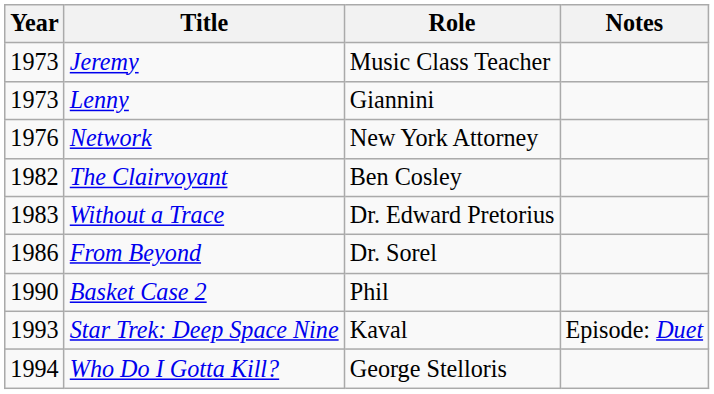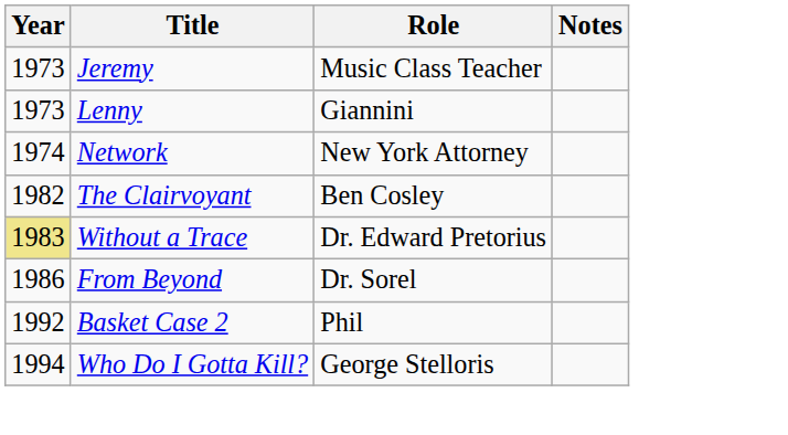 <table class="wikitable">
 <tr>
 <th>Year</th>
 <th>Title</th>
 <th>Role</th>
 <th>Notes</th>
 </tr>
 <tr>
 <td>1973</td>
 <td><em><a href='#'>Jeremy</a></em></td>
 <td>Music Class Teacher</td>
 <td></td>
 </tr>
 <tr>
 <td>1973</td>
 <td><em><a href='#'>Lenny</a></em></td>
 <td>Giannini</td>
 <td></td>
 </tr>
 <tr>
-<td>1976</td>
+<td>1974</td>
 <td><em><a href='#'>Network</a></em></td>
 <td>New York Attorney</td>
 <td></td>
 </tr>
 <tr>
 <td>1982</td>
 <td><em><a href='#'>The Clairvoyant</a></em></td>
 <td>Ben Cosley</td>
 <td></td>
 </tr>
 <tr>
-<td>1983</td>
+<td style="background: khaki;">1983</td>
 <td><em><a href='#'>Without a Trace</a></em></td>
 <td>Dr. Edward Pretorius</td>
 <td></td>
 </tr>
 <tr>
 <td>1986</td>
 <td><em><a href='#'>From Beyond</a></em></td>
 <td>Dr. Sorel</td>
 <td></td>
 </tr>
 <tr>
-<td>1990</td>
+<td>1992</td>
 <td><em><a href='#'>Basket Case 2</a></em></td>
 <td>Phil</td>
 <td></td>
-</tr>
-<tr>
-<td>1993</td>
-<td><em><a href='#'>Star Trek: Deep Space Nine</a></em></td>
-<td>Kaval</td>
-<td>Episode: <em><a href='#'>Duet</a></em></td>
 </tr>
 <tr>
 <td>1994</td>
 <td><em><a href='#'>Who Do I Gotta Kill?</a></em></td>
 <td>George Stelloris</td>
 <td></td>
 </tr>
 </table>
